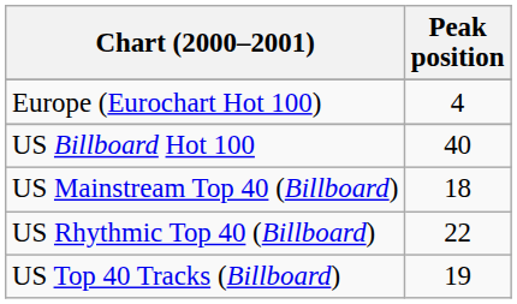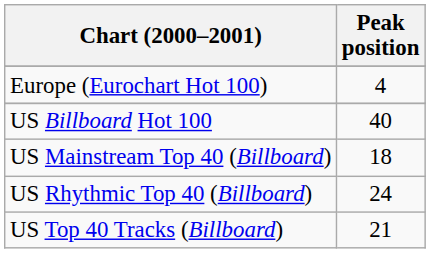 <table class="wikitable sortable">
 <tr>
 <th>Chart (2000–2001)</th>
 <th>Peak<br>position</th>
 </tr>
 <tr>
 </tr>
 <tr>
 </tr>
 <tr>
 </tr>
 <tr>
 </tr>
 <tr>
 </tr>
 <tr>
 </tr>
 <tr>
 </tr>
 <tr>
 </tr>
 <tr>
 <td>Europe (<a href='#'>Eurochart Hot 100</a>)</td>
 <td align="center">4</td>
 </tr>
 <tr>
 </tr>
 <tr>
 </tr>
 <tr>
 </tr>
 <tr>
 </tr>
 <tr>
 </tr>
 <tr>
 </tr>
 <tr>
 </tr>
 <tr>
 </tr>
 <tr>
 </tr>
 <tr>
 </tr>
 <tr>
 </tr>
 <tr>
 </tr>
 <tr>
 </tr>
 <tr>
 </tr>
 <tr>
 <td>US <em><a href='#'>Billboard</a></em> <a href='#'>Hot 100</a></td>
 <td style="text-align:center;">40</td>
 </tr>
 <tr>
 <td>US <a href='#'>Mainstream Top 40</a> (<em><a href='#'>Billboard</a></em>)</td>
 <td align="center">18</td>
 </tr>
 <tr>
 <td>US <a href='#'>Rhythmic Top 40</a> (<em><a href='#'>Billboard</a></em>)</td>
-<td align="center">22</td>
+<td align="center">24</td>
 </tr>
 <tr>
 <td>US <a href='#'>Top 40 Tracks</a> (<em><a href='#'>Billboard</a></em>)</td>
-<td align="center">19</td>
+<td align="center">21</td>
 </tr>
 </table>
